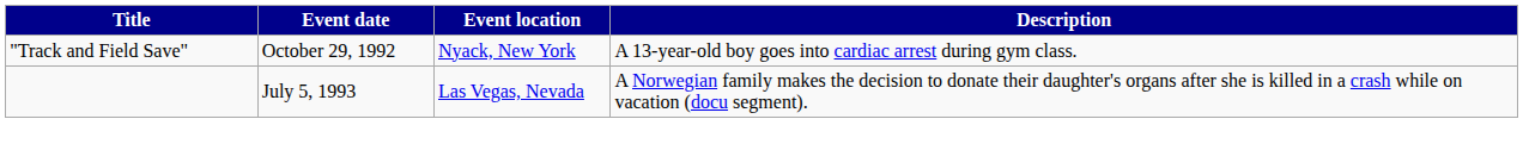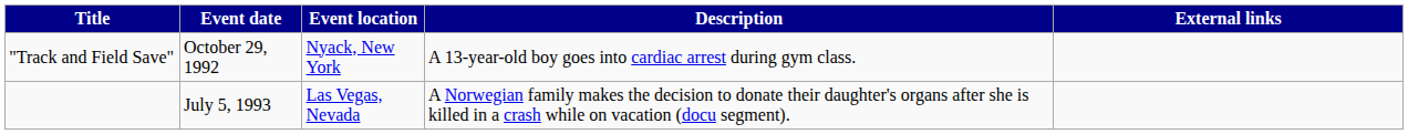 <table class="wikitable" style="width: 100%;">
 <tr>
 <th style="background: #00008B; color: #FFFFFF; width: 10%;">Title</th>
 <th style="background: #00008B; color: #FFFFFF; width: 7%;">Event date</th>
 <th style="background: #00008B; color: #FFFFFF; width: 7%;">Event location</th>
 <th style="background: #00008B; color: #FFFFFF; width: 36%;">Description</th>
+<th style="background: #00008B; color: #FFFFFF; width: 20%;">External links</th>
 </tr>
 <tr>
 <td>"Track and Field Save"</td>
 <td>October 29, 1992</td>
 <td><a href='#'>Nyack, New York</a></td>
 <td>A 13-year-old boy goes into <a href='#'>cardiac arrest</a> during gym class.</td>
+<td></td>
 </tr>
 <tr>
 <td></td>
 <td>July 5, 1993</td>
 <td><a href='#'>Las Vegas, Nevada</a></td>
 <td>A <a href='#'>Norwegian</a> family makes the decision to donate their daughter's organs after she is killed in a <a href='#'>crash</a> while on vacation (<a href='#'>docu</a> segment).</td>
+<td></td>
 </tr>
 </table>
